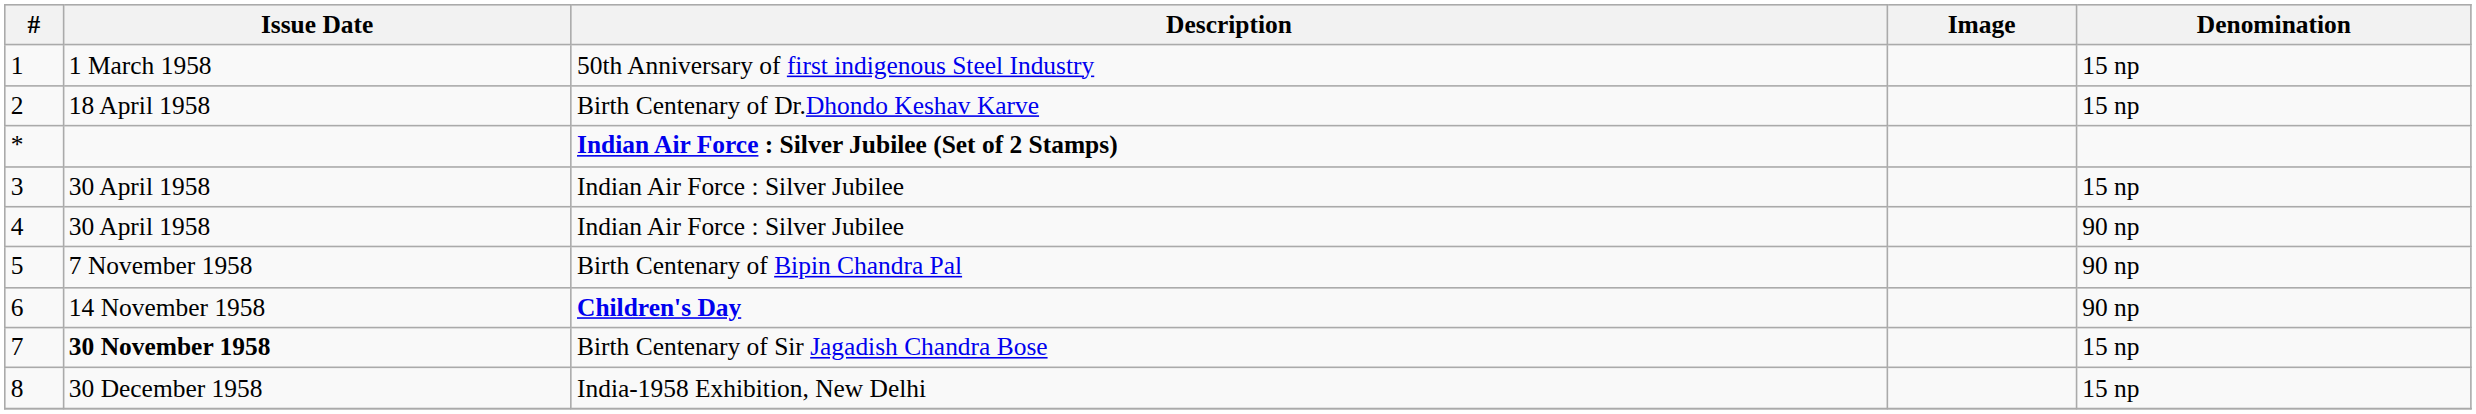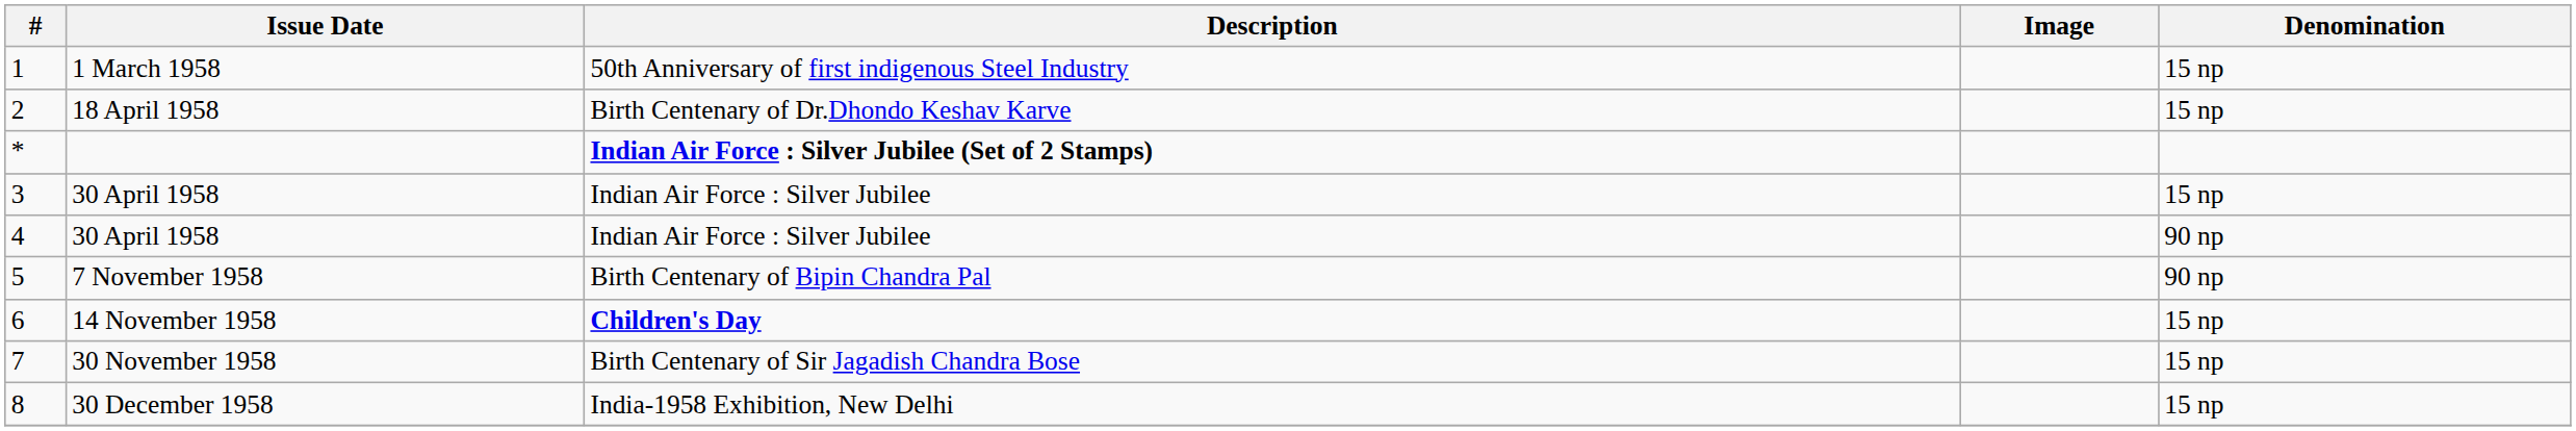 <table class = "wikitable"  style = "text-align:justify" width = "98%">
 <tr>
 <th>#</th>
 <th>Issue Date</th>
 <th>Description</th>
 <th>Image</th>
 <th>Denomination</th>
 </tr>
 <tr>
 <td>1</td>
 <td>1 March 1958</td>
 <td>50th Anniversary of <a href='#'>first indigenous Steel Industry</a></td>
 <td></td>
 <td>15 np</td>
 </tr>
 <tr>
 <td>2</td>
 <td>18 April 1958</td>
 <td>Birth Centenary of Dr.<a href='#'>Dhondo Keshav Karve</a></td>
 <td></td>
 <td>15 np</td>
 </tr>
 <tr>
 <td>*</td>
 <td></td>
 <td><strong><a href='#'>Indian Air Force</a> : Silver Jubilee (Set of 2 Stamps)</strong></td>
 <td></td>
 <td></td>
 </tr>
 <tr>
 <td>3</td>
 <td>30 April 1958</td>
 <td>Indian Air Force : Silver Jubilee</td>
 <td></td>
 <td>15 np</td>
 </tr>
 <tr>
 <td>4</td>
 <td>30 April 1958</td>
 <td>Indian Air Force : Silver Jubilee</td>
 <td></td>
 <td>90 np</td>
 </tr>
 <tr>
 <td>5</td>
 <td>7 November 1958</td>
 <td>Birth Centenary of <a href='#'>Bipin Chandra Pal</a></td>
 <td></td>
 <td>90 np</td>
 </tr>
 <tr>
 <td>6</td>
 <td>14 November 1958</td>
 <td><strong><a href='#'>Children's Day</a></strong></td>
 <td></td>
-<td>90 np</td>
+<td>15 np</td>
 </tr>
 <tr>
 <td>7</td>
-<td><strong>30 November 1958</strong></td>
+<td>30 November 1958</td>
 <td>Birth Centenary of Sir <a href='#'>Jagadish Chandra Bose</a></td>
 <td></td>
 <td>15 np</td>
 </tr>
 <tr>
 <td>8</td>
 <td>30 December 1958</td>
 <td>India-1958 Exhibition, New Delhi</td>
 <td></td>
 <td>15 np</td>
 </tr>
 <tr>
 </tr>
 </table>
